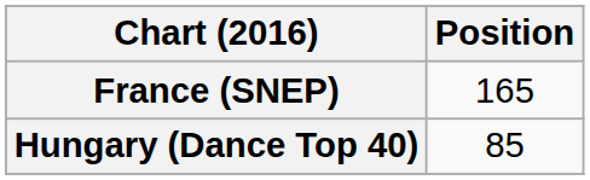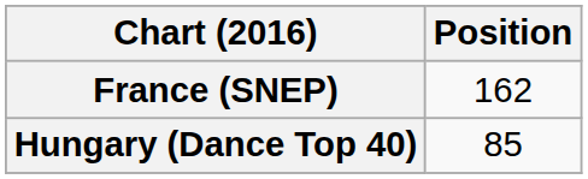 <table class="wikitable sortable plainrowheaders" style="text-align:center">
 <tr>
 <th scope="col">Chart (2016)</th>
 <th scope="col">Position</th>
 </tr>
 <tr>
 <th scope="row">France (SNEP)</th>
-<td>165</td>
+<td>162</td>
 </tr>
 <tr>
 <th scope="row">Hungary (Dance Top 40)</th>
 <td>85</td>
 </tr>
 </table>
